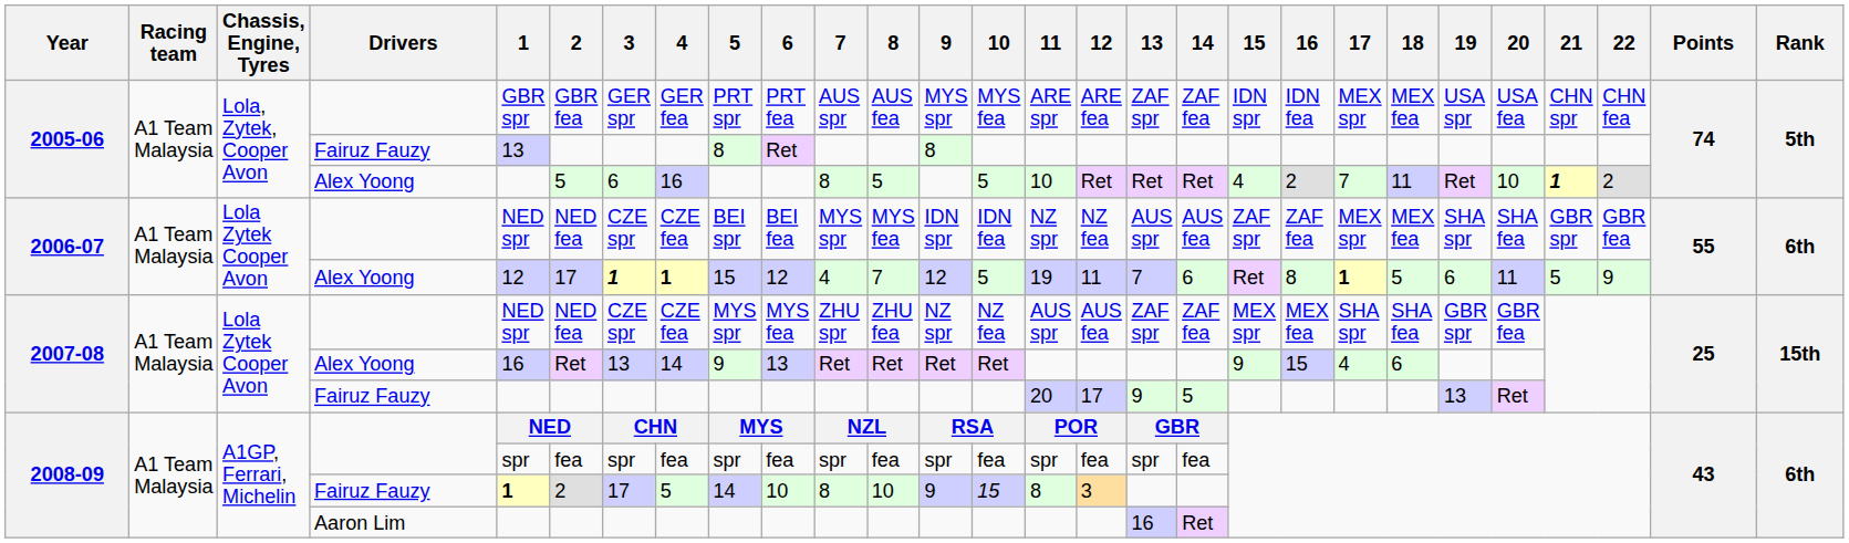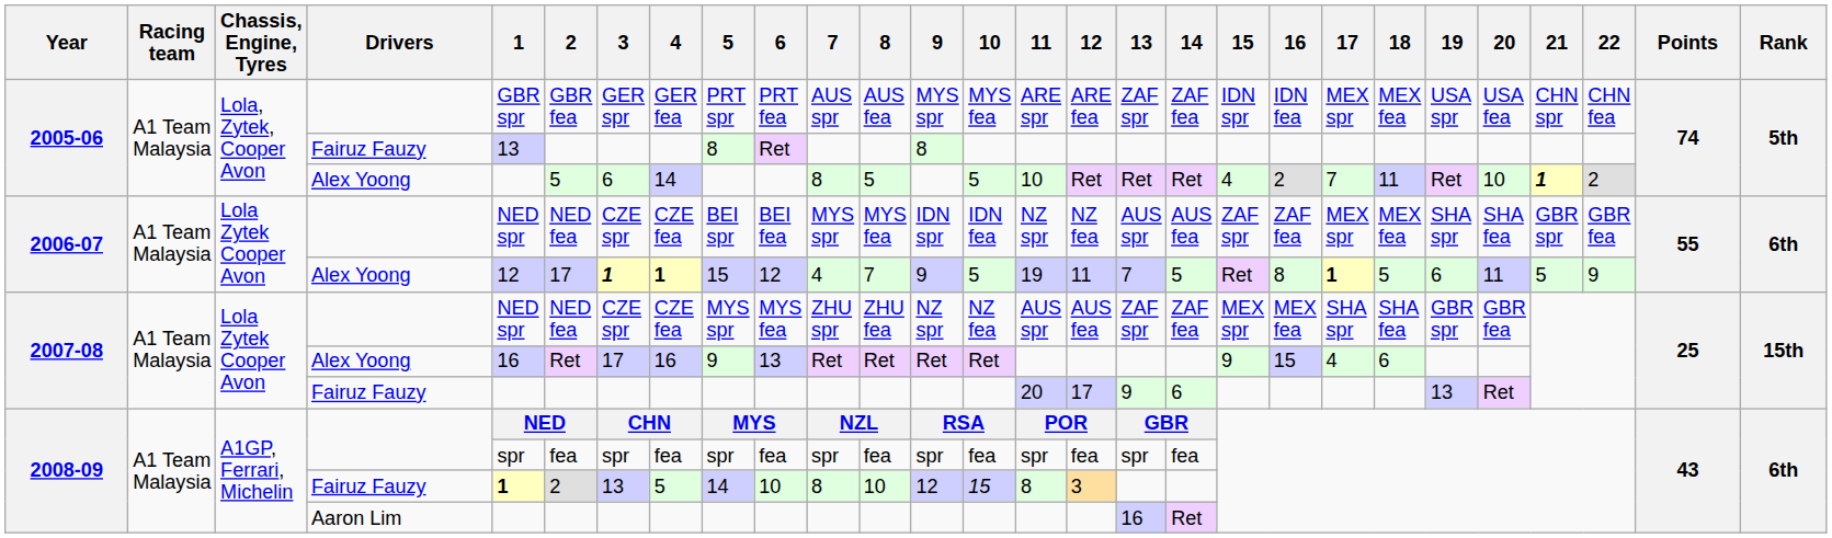 <table class="wikitable" style="font-size: 85%">
 <tr>
 <th>Year</th>
 <th width="4%">Racing<br>team</th>
 <th width="4%">Chassis,<br>Engine,<br>Tyres</th>
 <th>Drivers</th>
 <th width="2%">1</th>
 <th width="2%">2</th>
 <th width="2%">3</th>
 <th width="2%">4</th>
 <th width="2%">5</th>
 <th width="2%">6</th>
 <th width="2%">7</th>
 <th width="2%">8</th>
 <th width="2%">9</th>
 <th width="2%">10</th>
 <th width="2%">11</th>
 <th width="2%">12</th>
 <th width="2%">13</th>
 <th width="2%">14</th>
 <th width="2%">15</th>
 <th width="2%">16</th>
 <th width="2%">17</th>
 <th width="2%">18</th>
 <th width="2%">19</th>
 <th width="2%">20</th>
 <th width="2%">21</th>
 <th width="2%">22</th>
 <th>Points</th>
 <th>Rank</th>
 </tr>
 <tr>
 <th rowspan=3><a href='#'>2005-06</a></th>
 <td rowspan=3>A1 Team Malaysia</td>
 <td rowspan=3><a href='#'>Lola</a>,<br><a href='#'>Zytek</a>,<br><a href='#'>Cooper Avon</a></td>
 <td></td>
 <td><a href='#'>GBR spr</a></td>
 <td><a href='#'>GBR fea</a></td>
 <td><a href='#'>GER spr</a></td>
 <td><a href='#'>GER fea</a></td>
 <td><a href='#'>PRT spr</a></td>
 <td><a href='#'>PRT fea</a></td>
 <td><a href='#'>AUS spr</a></td>
 <td><a href='#'>AUS fea</a></td>
 <td><a href='#'>MYS spr</a></td>
 <td><a href='#'>MYS fea</a></td>
 <td><a href='#'>ARE spr</a></td>
 <td><a href='#'>ARE fea</a></td>
 <td><a href='#'>ZAF spr</a></td>
 <td><a href='#'>ZAF fea</a></td>
 <td><a href='#'>IDN spr</a></td>
 <td><a href='#'>IDN fea</a></td>
 <td><a href='#'>MEX spr</a></td>
 <td><a href='#'>MEX fea</a></td>
 <td><a href='#'>USA spr</a></td>
 <td><a href='#'>USA fea</a></td>
 <td><a href='#'>CHN spr</a></td>
 <td><a href='#'>CHN fea</a></td>
 <th rowspan=3>74</th>
 <th rowspan=3>5th</th>
 </tr>
 <tr>
 <td><a href='#'>Fairuz Fauzy</a></td>
 <td style="background:#CFCFFF;">13</td>
 <td></td>
 <td></td>
 <td></td>
 <td style="background:#DFFFDF;">8</td>
 <td style="background:#EFCFFF;">Ret</td>
 <td></td>
 <td></td>
 <td style="background:#DFFFDF;">8</td>
 <td></td>
 <td></td>
 <td></td>
 <td></td>
 <td></td>
 <td></td>
 <td></td>
 <td></td>
 <td></td>
 <td></td>
 <td></td>
 <td></td>
 <td></td>
 </tr>
 <tr>
 <td><a href='#'>Alex Yoong</a></td>
 <td></td>
 <td style="background:#DFFFDF;">5</td>
 <td style="background:#DFFFDF;">6</td>
-<td style="background:#CFCFFF;">16</td>
+<td style="background:#CFCFFF;">14</td>
 <td></td>
 <td></td>
 <td style="background:#DFFFDF;">8</td>
 <td style="background:#DFFFDF;">5</td>
 <td></td>
 <td style="background:#DFFFDF;">5</td>
 <td style="background:#DFFFDF;">10</td>
 <td style="background:#EFCFFF;">Ret</td>
 <td style="background:#EFCFFF;">Ret</td>
 <td style="background:#EFCFFF;">Ret</td>
 <td style="background:#DFFFDF;">4</td>
 <td style="background:#DFDFDF;">2</td>
 <td style="background:#DFFFDF;">7</td>
 <td style="background:#CFCFFF;">11</td>
 <td style="background:#EFCFFF;">Ret</td>
 <td style="background:#DFFFDF;">10</td>
 <td style="background:#FFFFBF;"><strong><em>1</em></strong></td>
 <td style="background:#DFDFDF;">2</td>
 </tr>
 <tr>
 <th rowspan=2><a href='#'>2006-07</a></th>
 <td rowspan=2>A1 Team Malaysia</td>
 <td rowspan=2><a href='#'>Lola</a><br><a href='#'>Zytek</a><br><a href='#'>Cooper Avon</a></td>
 <td></td>
 <td><a href='#'>NED spr</a></td>
 <td><a href='#'>NED fea</a></td>
 <td><a href='#'>CZE spr</a></td>
 <td><a href='#'>CZE fea</a></td>
 <td><a href='#'>BEI spr</a></td>
 <td><a href='#'>BEI fea</a></td>
 <td><a href='#'>MYS spr</a></td>
 <td><a href='#'>MYS fea</a></td>
 <td><a href='#'>IDN spr</a></td>
 <td><a href='#'>IDN fea</a></td>
 <td><a href='#'>NZ spr</a></td>
 <td><a href='#'>NZ fea</a></td>
 <td><a href='#'>AUS spr</a></td>
 <td><a href='#'>AUS fea</a></td>
 <td><a href='#'>ZAF spr</a></td>
 <td><a href='#'>ZAF fea</a></td>
 <td><a href='#'>MEX spr</a></td>
 <td><a href='#'>MEX fea</a></td>
 <td><a href='#'>SHA spr</a></td>
 <td><a href='#'>SHA fea</a></td>
 <td><a href='#'>GBR spr</a></td>
 <td><a href='#'>GBR fea</a></td>
 <th rowspan=2>55</th>
 <th rowspan=2>6th</th>
 </tr>
 <tr>
 <td><a href='#'>Alex Yoong</a></td>
 <td style="background:#CFCFFF;">12</td>
 <td style="background:#CFCFFF;">17</td>
 <td style="background:#FFFFBF;"><strong><em>1</em></strong></td>
 <td style="background:#FFFFBF;"><strong>1</strong></td>
 <td style="background:#CFCFFF;">15</td>
 <td style="background:#CFCFFF;">12</td>
 <td style="background:#DFFFDF;">4</td>
 <td style="background:#DFFFDF;">7</td>
-<td style="background:#CFCFFF;">12</td>
+<td style="background:#CFCFFF;">9</td>
 <td style="background:#DFFFDF;">5</td>
 <td style="background:#CFCFFF;">19</td>
 <td style="background:#CFCFFF;">11</td>
 <td style="background:#CFCFFF;">7</td>
-<td style="background:#DFFFDF;">6</td>
+<td style="background:#DFFFDF;">5</td>
 <td style="background:#EFCFFF;">Ret</td>
 <td style="background:#DFFFDF;">8</td>
 <td style="background:#FFFFBF;"><strong>1</strong></td>
 <td style="background:#DFFFDF;">5</td>
 <td style="background:#DFFFDF;">6</td>
 <td style="background:#CFCFFF;">11</td>
 <td style="background:#DFFFDF;">5</td>
 <td style="background:#DFFFDF;">9</td>
 </tr>
 <tr>
 <th rowspan=3><a href='#'>2007-08</a></th>
 <td rowspan=3>A1 Team Malaysia</td>
 <td rowspan=3><a href='#'>Lola</a><br><a href='#'>Zytek</a><br><a href='#'>Cooper Avon</a></td>
 <td></td>
 <td><a href='#'>NED spr</a></td>
 <td><a href='#'>NED fea</a></td>
 <td><a href='#'>CZE spr</a></td>
 <td><a href='#'>CZE fea</a></td>
 <td><a href='#'>MYS spr</a></td>
 <td><a href='#'>MYS fea</a></td>
 <td><a href='#'>ZHU spr</a></td>
 <td><a href='#'>ZHU fea</a></td>
 <td><a href='#'>NZ spr</a></td>
 <td><a href='#'>NZ fea</a></td>
 <td><a href='#'>AUS spr</a></td>
 <td><a href='#'>AUS fea</a></td>
 <td><a href='#'>ZAF spr</a></td>
 <td><a href='#'>ZAF fea</a></td>
 <td><a href='#'>MEX spr</a></td>
 <td><a href='#'>MEX fea</a></td>
 <td><a href='#'>SHA spr</a></td>
 <td><a href='#'>SHA fea</a></td>
 <td><a href='#'>GBR spr</a></td>
 <td><a href='#'>GBR fea</a></td>
 <td colspan=2 rowspan=3></td>
 <th rowspan=3>25</th>
 <th rowspan=3>15th</th>
 </tr>
 <tr>
 <td><a href='#'>Alex Yoong</a></td>
 <td style="background:#CFCFFF;">16</td>
 <td style="background:#EFCFFF;">Ret</td>
-<td style="background:#CFCFFF;">13</td>
-<td style="background:#CFCFFF;">14</td>
+<td style="background:#CFCFFF;">17</td>
+<td style="background:#CFCFFF;">16</td>
 <td style="background:#DFFFDF;">9</td>
 <td style="background:#CFCFFF;">13</td>
 <td style="background:#EFCFFF;">Ret</td>
 <td style="background:#EFCFFF;">Ret</td>
 <td style="background:#EFCFFF;">Ret</td>
 <td style="background:#EFCFFF;">Ret</td>
 <td></td>
 <td></td>
 <td></td>
 <td></td>
 <td style="background:#DFFFDF;">9</td>
 <td style="background:#CFCFFF;">15</td>
 <td style="background:#DFFFDF;">4</td>
 <td style="background:#DFFFDF;">6</td>
 <td></td>
 <td></td>
 </tr>
 <tr>
 <td><a href='#'>Fairuz Fauzy</a></td>
 <td></td>
 <td></td>
 <td></td>
 <td></td>
 <td></td>
 <td></td>
 <td></td>
 <td></td>
 <td></td>
 <td></td>
 <td style="background:#CFCFFF;">20</td>
 <td style="background:#CFCFFF;">17</td>
 <td style="background:#DFFFDF;">9</td>
-<td style="background:#DFFFDF;">5</td>
+<td style="background:#DFFFDF;">6</td>
 <td></td>
 <td></td>
 <td></td>
 <td></td>
 <td style="background:#CFCFFF;">13</td>
 <td style="background:#EFCFFF;">Ret<br></td>
 </tr>
 <tr>
 <th rowspan=4><a href='#'>2008-09</a></th>
 <td rowspan=4>A1 Team Malaysia</td>
 <td rowspan=4><a href='#'>A1GP</a>,<br><a href='#'>Ferrari</a>,<br><a href='#'>Michelin</a></td>
 <td rowspan=2></td>
 <th colspan=2><a href='#'>NED</a></th>
 <th colspan=2><a href='#'>CHN</a></th>
 <th colspan=2><a href='#'>MYS</a></th>
 <th colspan=2><a href='#'>NZL</a></th>
 <th colspan=2><a href='#'>RSA</a></th>
 <th colspan=2><a href='#'>POR</a></th>
 <th colspan=2><a href='#'>GBR</a></th>
 <td colspan=8 rowspan=4></td>
 <th rowspan=4>43</th>
 <th rowspan=4>6th</th>
 </tr>
 <tr>
 <td>spr</td>
 <td>fea</td>
 <td>spr</td>
 <td>fea</td>
 <td>spr</td>
 <td>fea</td>
 <td>spr</td>
 <td>fea</td>
 <td>spr</td>
 <td>fea</td>
 <td>spr</td>
 <td>fea</td>
 <td>spr</td>
 <td>fea</td>
 </tr>
 <tr>
 <td><a href='#'>Fairuz Fauzy</a></td>
 <td style="background:#FFFFBF;"><strong>1</strong></td>
 <td style="background:#DFDFDF;">2</td>
-<td style="background:#CFCFFF;">17</td>
+<td style="background:#CFCFFF;">13</td>
 <td style="background:#DFFFDF;">5</td>
 <td style="background:#CFCFFF;">14</td>
 <td style="background:#DFFFDF;">10</td>
 <td style="background:#DFFFDF;">8</td>
 <td style="background:#DFFFDF;">10</td>
-<td style="background:#CFCFFF;">9</td>
+<td style="background:#CFCFFF;">12</td>
 <td style="background:#CFCFFF;"><em>15</em></td>
 <td style="background:#DFFFDF;">8</td>
 <td style="background:#FFDF9F;">3</td>
 <td></td>
 <td></td>
 </tr>
 <tr>
 <td>Aaron Lim</td>
 <td></td>
 <td></td>
 <td></td>
 <td></td>
 <td></td>
 <td></td>
 <td></td>
 <td></td>
 <td></td>
 <td></td>
 <td></td>
 <td></td>
 <td style="background:#CFCFFF;">16</td>
 <td style="background:#EFCFFF;">Ret</td>
 </tr>
 </table>
